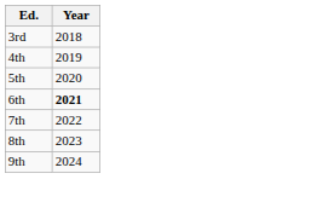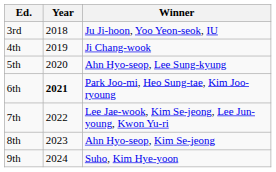 <table class="wikitable">
 <tr align=center>
 <th style="width:50px">Ed.</th>
 <th style="width:50px">Year</th>
+<th style="width:270px">Winner</th>
 </tr>
 <tr>
 <td>3rd</td>
 <td>2018</td>
+<td><a href='#'>Ju Ji-hoon</a>, <a href='#'>Yoo Yeon-seok</a>, <a href='#'>IU</a></td>
 </tr>
 <tr>
 <td>4th</td>
 <td>2019</td>
+<td><a href='#'>Ji Chang-wook</a></td>
 </tr>
 <tr>
 <td>5th</td>
 <td>2020</td>
+<td><a href='#'>Ahn Hyo-seop</a>, <a href='#'>Lee Sung-kyung</a></td>
 </tr>
 <tr>
 <td>6th</td>
 <td><strong>2021</strong></td>
+<td><a href='#'>Park Joo-mi</a>, <a href='#'>Heo Sung-tae</a>, <a href='#'>Kim Joo-ryoung</a></td>
 </tr>
 <tr>
 <td>7th</td>
 <td>2022</td>
+<td><a href='#'>Lee Jae-wook</a>, <a href='#'>Kim Se-jeong</a>, <a href='#'>Lee Jun-young</a>, <a href='#'>Kwon Yu-ri</a></td>
 </tr>
 <tr>
 <td>8th</td>
 <td>2023</td>
+<td><a href='#'>Ahn Hyo-seop</a>, <a href='#'>Kim Se-jeong</a></td>
 </tr>
 <tr>
 <td>9th</td>
 <td>2024</td>
+<td><a href='#'>Suho</a>, <a href='#'>Kim Hye-yoon</a></td>
 </tr>
 </table>
